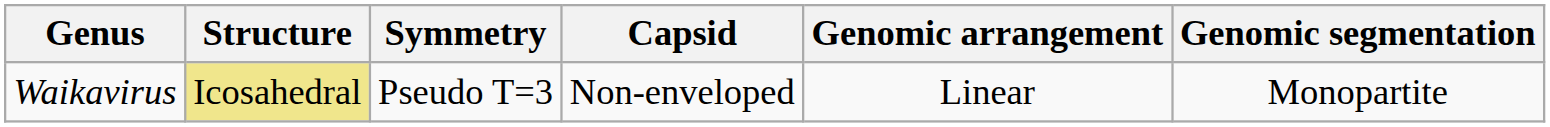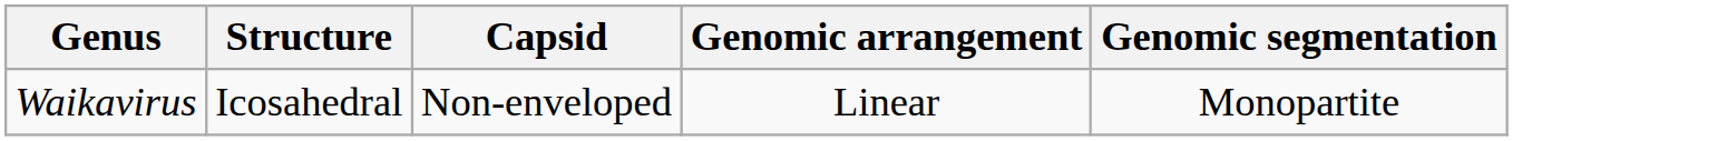 <table class="wikitable sortable" style="text-align:center">
 <tr>
 <th>Genus</th>
 <th>Structure</th>
-<th>Symmetry</th>
 <th>Capsid</th>
 <th>Genomic arrangement</th>
 <th>Genomic segmentation</th>
 </tr>
 <tr>
 <td><em>Waikavirus</em></td>
-<td style="background: khaki;">Icosahedral</td>
-<td>Pseudo T=3</td>
+<td>Icosahedral</td>
 <td>Non-enveloped</td>
 <td>Linear</td>
 <td>Monopartite</td>
 </tr>
 </table>
